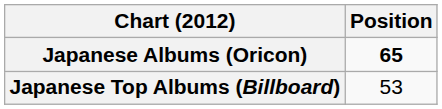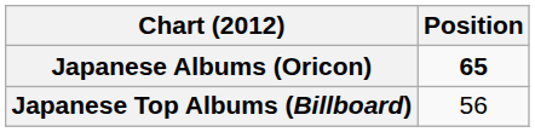 <table class="wikitable plainrowheaders">
 <tr>
 <th>Chart (2012)</th>
 <th>Position</th>
 </tr>
 <tr>
 <th scope="row">Japanese Albums (Oricon)</th>
 <td align="center"><strong>65</strong></td>
 </tr>
 <tr>
 <th scope="row">Japanese Top Albums (<em>Billboard</em>)</th>
-<td align="center">53</td>
+<td align="center">56</td>
 </tr>
 </table>
